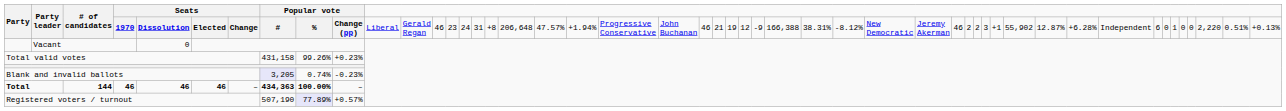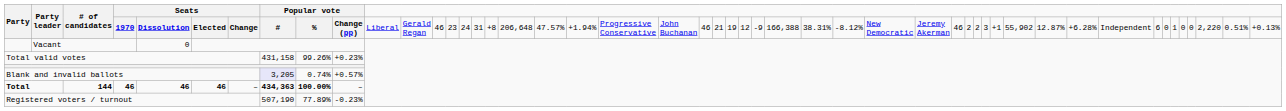 <table class="wikitable">
 <tr>
 <th rowspan="2" colspan="2">Party</th>
 <th rowspan="2">Party leader</th>
 <th rowspan="2"># of<br>candidates</th>
 <th colspan="4">Seats</th>
 <th colspan="3">Popular vote</th>
 </tr>
 <tr>
 <th><a href='#'>1970</a></th>
 <th><span><a href='#'>Dissolution</a></span></th>
 <th>Elected</th>
 <th>Change</th>
 <th>#</th>
 <th>%</th>
 <th>Change (<a href='#'>pp</a>)<br></th>
 <td><a href='#'>Liberal</a></td>
 <td><a href='#'>Gerald Regan</a></td>
 <td align="right">46</td>
 <td align="right">23</td>
 <td align="right">24</td>
 <td align="right">31</td>
 <td align="right">+8</td>
 <td align="right">206,648</td>
 <td align="right">47.57%</td>
 <td align="right">+1.94%<br></td>
 <td><a href='#'>Progressive Conservative</a></td>
 <td><a href='#'>John Buchanan</a></td>
 <td align="right">46</td>
 <td align="right">21</td>
 <td align="right">19</td>
 <td align="right">12</td>
 <td align="right">-9</td>
 <td align="right">166,388</td>
 <td align="right">38.31%</td>
 <td align="right">-8.12%<br></td>
 <td><a href='#'>New Democratic</a></td>
 <td><a href='#'>Jeremy Akerman</a></td>
 <td align="right">46</td>
 <td align="right">2</td>
 <td align="right">2</td>
 <td align="right">3</td>
 <td align="right">+1</td>
 <td align="right">55,902</td>
 <td align="right">12.87%</td>
 <td align="right">+6.28%<br></td>
 <td colspan=2>Independent</td>
 <td align="right">6</td>
 <td align="right">0</td>
 <td align="right">1</td>
 <td align="right">0</td>
 <td align="right">0</td>
 <td align="right">2,220</td>
 <td align="right">0.51%</td>
 <td align="right">+0.13%</td>
 </tr>
 <tr>
 <td> </td>
 <td colspan=4>Vacant</td>
 <td align="right">0</td>
 <td colspan=5> </td>
 </tr>
 <tr>
 <td colspan="8">Total valid votes</td>
 <td align="right">431,158</td>
 <td align="right">99.26%</td>
 <td align="right">+0.23%</td>
 </tr>
 <tr>
 <th colspan="11"></th>
 </tr>
 <tr>
 <td colspan="8">Blank and invalid ballots</td>
 <td align="right" style="background: lavender;">3,205</td>
 <td align="right">0.74%</td>
-<td align="right">-0.23%</td>
+<td align="right">+0.57%</td>
 </tr>
 <tr>
 <td colspan=3><strong>Total</strong></td>
 <td align="right"><strong>144</strong></td>
 <td align="right"><strong>46</strong></td>
 <td align="right"><strong>46</strong></td>
 <td align="right"><strong>46</strong></td>
 <td align="right">–</td>
 <td align="right"><strong>434,363</strong></td>
 <td align="right"><strong>100.00%</strong></td>
 <td align="right">–</td>
 </tr>
 <tr>
 <td colspan="8">Registered voters / turnout</td>
 <td align="right">507,190</td>
-<td align="right" style="background: lavender;">77.89%</td>
-<td align="right">+0.57%</td>
+<td align="right">77.89%</td>
+<td align="right">-0.23%</td>
 </tr>
 </table>
